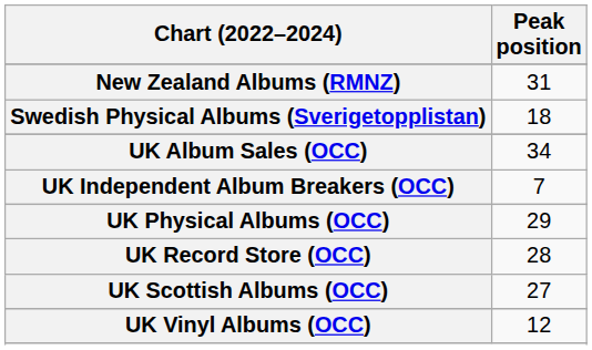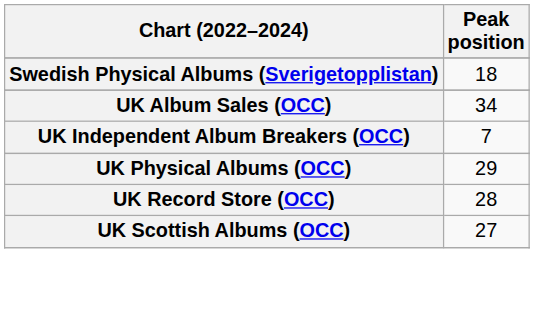 <table class="wikitable sortable plainrowheaders" style="text-align:center">
 <tr>
 <th scope="col">Chart (2022–2024)</th>
 <th scope="col">Peak<br>position</th>
 </tr>
 <tr>
 </tr>
 <tr>
 </tr>
 <tr>
 </tr>
 <tr>
 </tr>
 <tr>
-</tr>
-<tr>
-<th scope="row">New Zealand Albums (<a href='#'>RMNZ</a>)</th>
-<td>31</td>
 </tr>
 <tr>
 <th scope="row">Swedish Physical Albums (<a href='#'>Sverigetopplistan</a>)</th>
 <td>18</td>
 </tr>
 <tr>
 </tr>
 <tr>
 <th scope="row">UK Album Sales (<a href='#'>OCC</a>)</th>
 <td>34</td>
 </tr>
 <tr>
 <th scope="row">UK Independent Album Breakers (<a href='#'>OCC</a>)</th>
 <td>7</td>
 </tr>
 <tr>
 </tr>
 <tr>
 <th scope="row">UK Physical Albums (<a href='#'>OCC</a>)</th>
 <td>29</td>
 </tr>
 <tr>
 <th scope="row">UK Record Store (<a href='#'>OCC</a>)</th>
 <td>28</td>
 </tr>
 <tr>
 <th scope="row">UK Scottish Albums (<a href='#'>OCC</a>)</th>
 <td>27</td>
 </tr>
 <tr>
 </tr>
 <tr>
-<th scope="row">UK Vinyl Albums (<a href='#'>OCC</a>)</th>
-<td>12</td>
-</tr>
-<tr>
 </tr>
 <tr>
 </tr>
 <tr>
 </tr>
 <tr>
 </tr>
 <tr>
 </tr>
 </table>
